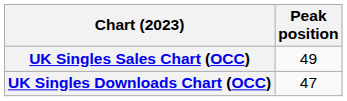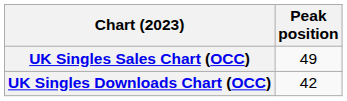 <table class="wikitable sortable plainrowheaders" style="text-align:center">
 <tr>
 <th>Chart (2023)</th>
 <th>Peak<br>position</th>
 </tr>
 <tr>
 <th scope="row"><a href='#'>UK Singles Sales Chart</a> (<a href='#'>OCC</a>)</th>
 <td>49</td>
 </tr>
 <tr>
 <th scope="row"><a href='#'>UK Singles Downloads Chart</a> (<a href='#'>OCC</a>)</th>
-<td>47</td>
+<td>42</td>
 </tr>
 </table>
